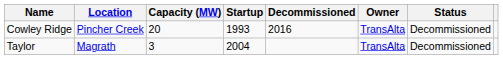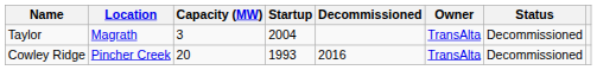 <table class="wikitable sortable">
 <tr>
 <th>Name</th>
 <th><a href='#'>Location</a></th>
 <th>Capacity (<a href='#'>MW</a>)</th>
 <th>Startup</th>
 <th>Decommissioned</th>
 <th>Owner</th>
 <th>Status</th>
 <th></th>
 </tr>
 <tr>
+<td>Taylor</td>
+<td><a href='#'>Magrath</a></td>
+<td>3</td>
+<td>2004</td>
+<td></td>
+<td><a href='#'>TransAlta</a></td>
+<td>Decommissioned</td>
+<td></td>
+</tr>
+<tr>
 <td>Cowley Ridge</td>
 <td><a href='#'>Pincher Creek</a></td>
 <td>20</td>
 <td>1993</td>
 <td>2016</td>
 <td><a href='#'>TransAlta</a></td>
 <td>Decommissioned</td>
 <td></td>
 </tr>
-<tr>
-<td>Taylor</td>
-<td><a href='#'>Magrath</a></td>
-<td>3</td>
-<td>2004</td>
-<td></td>
-<td><a href='#'>TransAlta</a></td>
-<td>Decommissioned</td>
-<td></td>
-</tr>
 </table>
